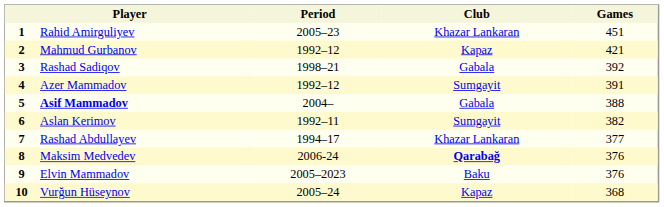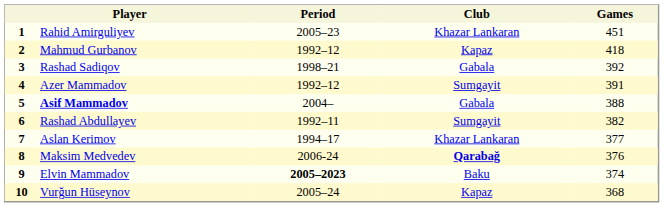 <table align="left" cellpadding="2" cellspacing="0"  style="margin: 1em 0; border: 1px solid #999; border-right-width: 2px; border-bottom-width: 2px; background-color:ivory; width:64%; font-size: 95%;">
 <tr style="background:beige;">
 </tr>
 <tr style="background:beige;">
 <th colspan="2" align="center">Player</th>
 <th align="center">Period</th>
 <th align="center" abbr="Club">Club</th>
 <th align="center">Games</th>
 </tr>
 <tr>
 <th>1</th>
 <td> <a href='#'>Rahid Amirguliyev</a></td>
 <td align="center">2005–23</td>
 <td align="center"><a href='#'>Khazar Lankaran</a></td>
 <td align="center">451</td>
 </tr>
 <tr style="background:lemonchiffon;">
 <th>2</th>
 <td> <a href='#'>Mahmud Gurbanov</a></td>
 <td align="center">1992–12</td>
 <td align="center"><a href='#'>Kapaz</a></td>
-<td align="center">421</td>
+<td align="center">418</td>
 </tr>
 <tr>
 <th>3</th>
 <td> <a href='#'>Rashad Sadiqov</a></td>
 <td align="center">1998–21</td>
 <td align="center"><a href='#'>Gabala</a></td>
 <td align="center">392</td>
 </tr>
 <tr style="background:lemonchiffon;">
 <th>4</th>
 <td> <a href='#'>Azer Mammadov</a></td>
 <td align="center">1992–12</td>
 <td align="center"><a href='#'>Sumgayit</a></td>
 <td align="center">391</td>
 </tr>
 <tr>
 <th>5</th>
 <td> <strong><a href='#'>Asif Mammadov</a></strong></td>
 <td align="center">2004–</td>
 <td align="center"><a href='#'>Gabala</a></td>
 <td align="center">388</td>
 </tr>
 <tr style="background:lemonchiffon;">
 <th>6</th>
-<td> <a href='#'>Aslan Kerimov</a></td>
+<td> <a href='#'>Rashad Abdullayev</a></td>
 <td align="center">1992–11</td>
 <td align="center"><a href='#'>Sumgayit</a></td>
 <td align="center">382</td>
 </tr>
 <tr>
 <th>7</th>
-<td> <a href='#'>Rashad Abdullayev</a></td>
+<td> <a href='#'>Aslan Kerimov</a></td>
 <td align="center">1994–17</td>
 <td align="center"><a href='#'>Khazar Lankaran</a></td>
 <td align="center">377</td>
 </tr>
 <tr style="background:lemonchiffon;">
 <th>8</th>
 <td> <a href='#'>Maksim Medvedev</a></td>
 <td align="center">2006-24</td>
 <td align="center"><strong><a href='#'>Qarabağ</a></strong></td>
 <td align="center">376</td>
 </tr>
 <tr>
 <th>9</th>
 <td> <a href='#'>Elvin Mammadov</a></td>
-<td align="center">2005–2023</td>
+<td align="center"><strong>2005–2023</strong></td>
 <td align="center"><a href='#'>Baku</a></td>
-<td align="center">376</td>
+<td align="center">374</td>
 </tr>
 <tr style="background:lemonchiffon;">
 <th>10</th>
 <td> <a href='#'>Vurğun Hüseynov</a></td>
 <td align="center">2005–24</td>
 <td align="center"><a href='#'>Kapaz</a></td>
 <td align="center">368</td>
 </tr>
 <tr style="background:lemonchiffon;">
 </tr>
 </table>
